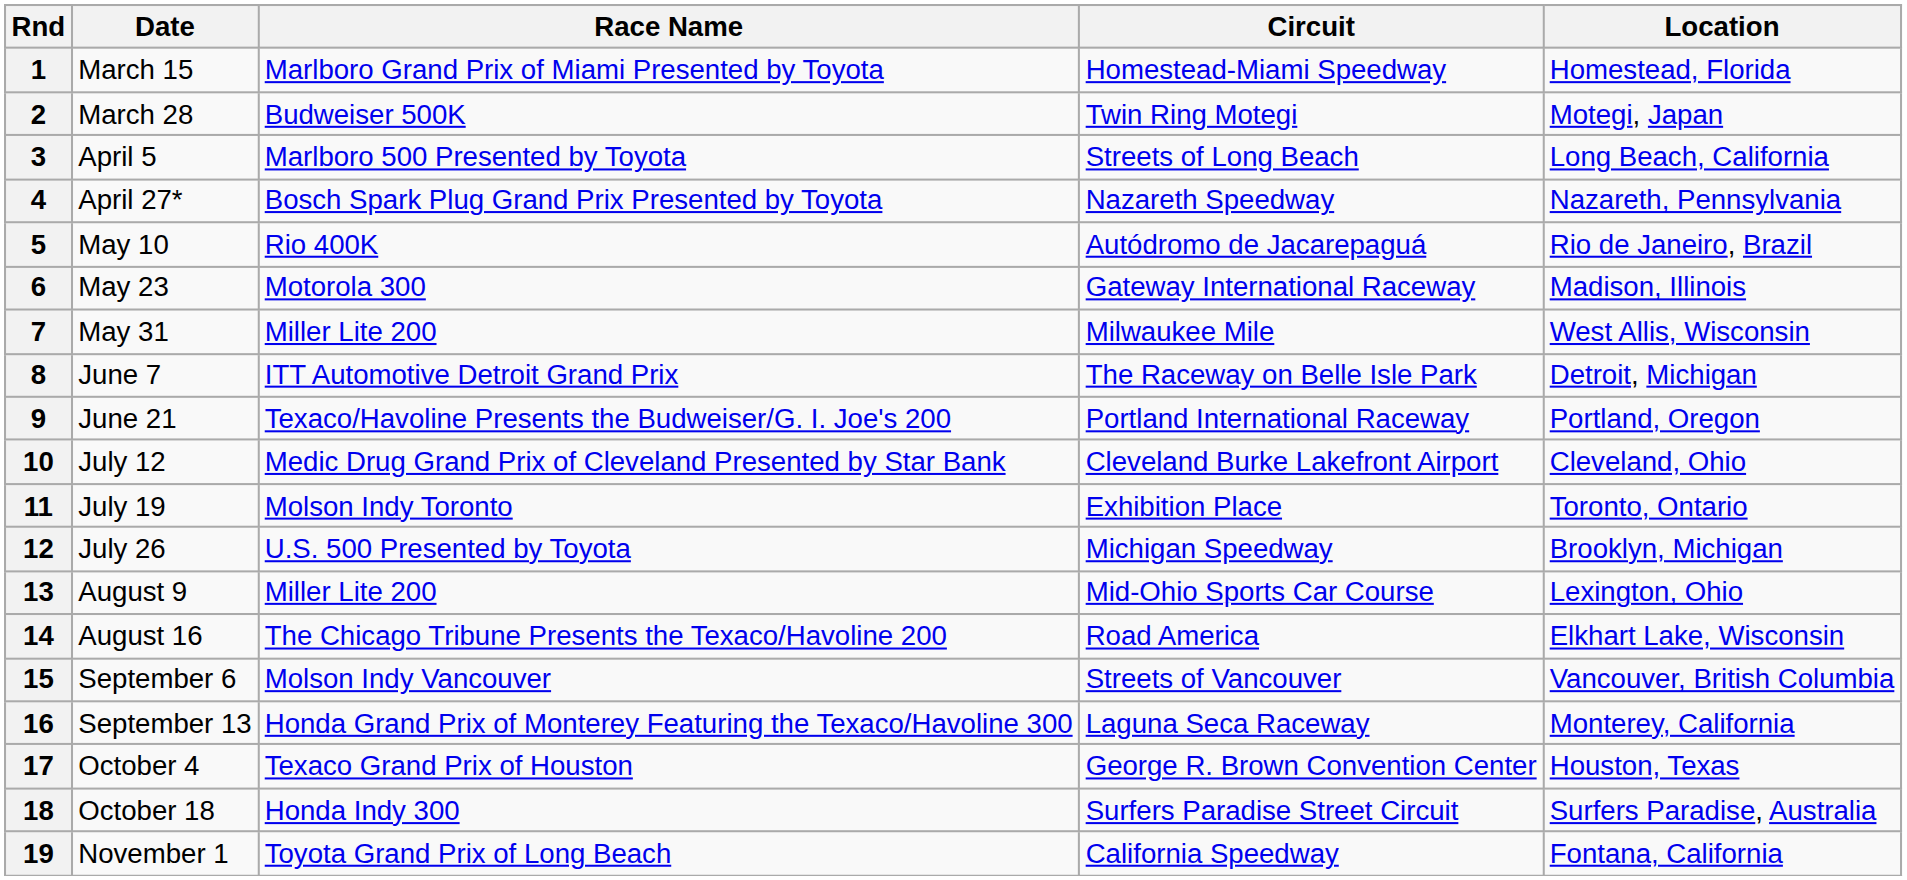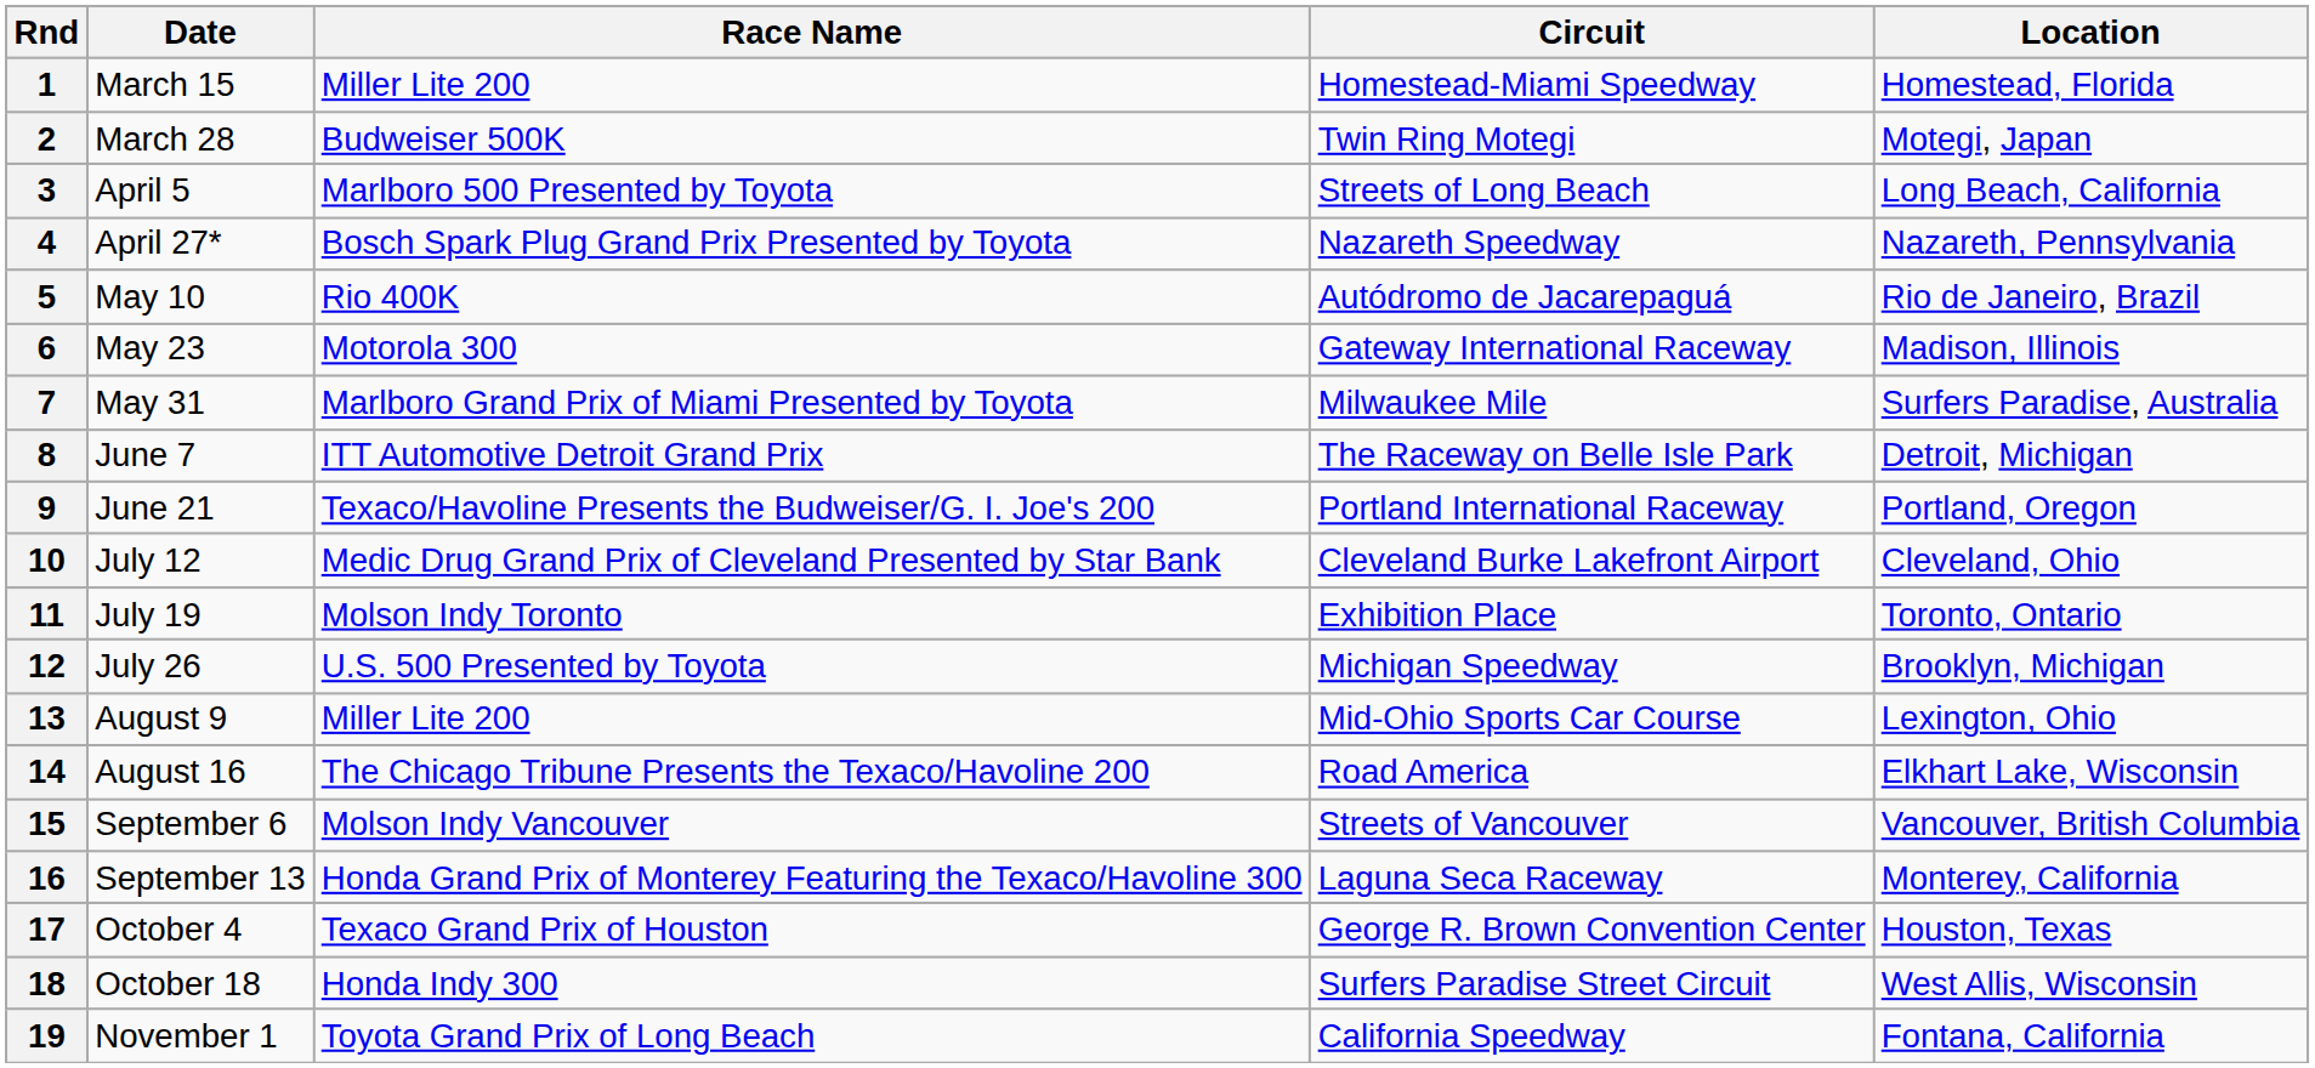 <table class="wikitable" style="font-size: 85%;">
 <tr>
 <th>Rnd</th>
 <th>Date</th>
 <th>Race Name</th>
 <th>Circuit</th>
 <th>Location</th>
 </tr>
 <tr>
 <th>1</th>
 <td>March 15</td>
-<td> <a href='#'>Marlboro Grand Prix of Miami Presented by Toyota</a></td>
+<td> <a href='#'>Miller Lite 200</a></td>
 <td> <a href='#'>Homestead-Miami Speedway</a></td>
 <td><a href='#'>Homestead, Florida</a></td>
 </tr>
 <tr>
 <th>2</th>
 <td>March 28</td>
 <td> <a href='#'>Budweiser 500K</a></td>
 <td> <a href='#'>Twin Ring Motegi</a></td>
 <td><a href='#'>Motegi</a>, <a href='#'>Japan</a></td>
 </tr>
 <tr>
 <th>3</th>
 <td>April 5</td>
 <td> <a href='#'>Marlboro 500 Presented by Toyota</a></td>
 <td> <a href='#'>Streets of Long Beach</a></td>
 <td><a href='#'>Long Beach, California</a></td>
 </tr>
 <tr>
 <th>4</th>
 <td>April 27*</td>
 <td> <a href='#'>Bosch Spark Plug Grand Prix Presented by Toyota</a></td>
 <td> <a href='#'>Nazareth Speedway</a></td>
 <td><a href='#'>Nazareth, Pennsylvania</a></td>
 </tr>
 <tr>
 <th>5</th>
 <td>May 10</td>
 <td> <a href='#'>Rio 400K</a></td>
 <td> <a href='#'>Autódromo de Jacarepaguá</a></td>
 <td><a href='#'>Rio de Janeiro</a>, <a href='#'>Brazil</a></td>
 </tr>
 <tr>
 <th>6</th>
 <td>May 23</td>
 <td> <a href='#'>Motorola 300</a></td>
 <td> <a href='#'>Gateway International Raceway</a></td>
 <td><a href='#'>Madison, Illinois</a></td>
 </tr>
 <tr>
 <th>7</th>
 <td>May 31</td>
-<td> <a href='#'>Miller Lite 200</a></td>
+<td> <a href='#'>Marlboro Grand Prix of Miami Presented by Toyota</a></td>
 <td> <a href='#'>Milwaukee Mile</a></td>
-<td><a href='#'>West Allis, Wisconsin</a></td>
+<td><a href='#'>Surfers Paradise</a>, <a href='#'>Australia</a></td>
 </tr>
 <tr>
 <th>8</th>
 <td>June 7</td>
 <td> <a href='#'>ITT Automotive Detroit Grand Prix</a></td>
 <td> <a href='#'>The Raceway on Belle Isle Park</a></td>
 <td><a href='#'>Detroit</a>, <a href='#'>Michigan</a></td>
 </tr>
 <tr>
 <th>9</th>
 <td>June 21</td>
 <td> <a href='#'>Texaco/Havoline Presents the Budweiser/G. I. Joe's 200</a></td>
 <td> <a href='#'>Portland International Raceway</a></td>
 <td><a href='#'>Portland, Oregon</a></td>
 </tr>
 <tr>
 <th>10</th>
 <td>July 12</td>
 <td> <a href='#'>Medic Drug Grand Prix of Cleveland Presented by Star Bank</a></td>
 <td> <a href='#'>Cleveland Burke Lakefront Airport</a></td>
 <td><a href='#'>Cleveland, Ohio</a></td>
 </tr>
 <tr>
 <th>11</th>
 <td>July 19</td>
 <td> <a href='#'>Molson Indy Toronto</a></td>
 <td> <a href='#'>Exhibition Place</a></td>
 <td><a href='#'>Toronto, Ontario</a></td>
 </tr>
 <tr>
 <th>12</th>
 <td>July 26</td>
 <td> <a href='#'>U.S. 500 Presented by Toyota</a></td>
 <td> <a href='#'>Michigan Speedway</a></td>
 <td><a href='#'>Brooklyn, Michigan</a></td>
 </tr>
 <tr>
 <th>13</th>
 <td>August 9</td>
 <td> <a href='#'>Miller Lite 200</a></td>
 <td> <a href='#'>Mid-Ohio Sports Car Course</a></td>
 <td><a href='#'>Lexington, Ohio</a></td>
 </tr>
 <tr>
 <th>14</th>
 <td>August 16</td>
 <td> <a href='#'>The Chicago Tribune Presents the Texaco/Havoline 200</a></td>
 <td> <a href='#'>Road America</a></td>
 <td><a href='#'>Elkhart Lake, Wisconsin</a></td>
 </tr>
 <tr>
 <th>15</th>
 <td>September 6</td>
 <td> <a href='#'>Molson Indy Vancouver</a></td>
 <td> <a href='#'>Streets of Vancouver</a></td>
 <td><a href='#'>Vancouver, British Columbia</a></td>
 </tr>
 <tr>
 <th>16</th>
 <td>September 13</td>
 <td> <a href='#'>Honda Grand Prix of Monterey Featuring the Texaco/Havoline 300</a></td>
 <td> <a href='#'>Laguna Seca Raceway</a></td>
 <td><a href='#'>Monterey, California</a></td>
 </tr>
 <tr>
 <th>17</th>
 <td>October 4</td>
 <td> <a href='#'>Texaco Grand Prix of Houston</a></td>
 <td> <a href='#'>George R. Brown Convention Center</a></td>
 <td><a href='#'>Houston, Texas</a></td>
 </tr>
 <tr>
 <th>18</th>
 <td>October 18</td>
 <td> <a href='#'>Honda Indy 300</a></td>
 <td> <a href='#'>Surfers Paradise Street Circuit</a></td>
-<td><a href='#'>Surfers Paradise</a>, <a href='#'>Australia</a></td>
+<td><a href='#'>West Allis, Wisconsin</a></td>
 </tr>
 <tr>
 <th>19</th>
 <td>November 1</td>
 <td> <a href='#'>Toyota Grand Prix of Long Beach</a></td>
 <td> <a href='#'>California Speedway</a></td>
 <td><a href='#'>Fontana, California</a></td>
 </tr>
 <tr>
 </tr>
 </table>
